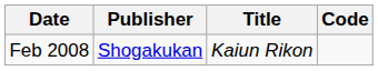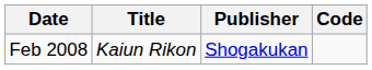 <table class="wikitable">
 <tr>
 <th>Date</th>
+<th>Title</th>
 <th>Publisher</th>
-<th>Title</th>
 <th>Code</th>
 </tr>
 <tr>
 <td>Feb 2008</td>
+<td><em>Kaiun Rikon </em></td>
 <td><a href='#'>Shogakukan</a></td>
-<td><em>Kaiun Rikon </em></td>
 <td></td>
 </tr>
 </table>
